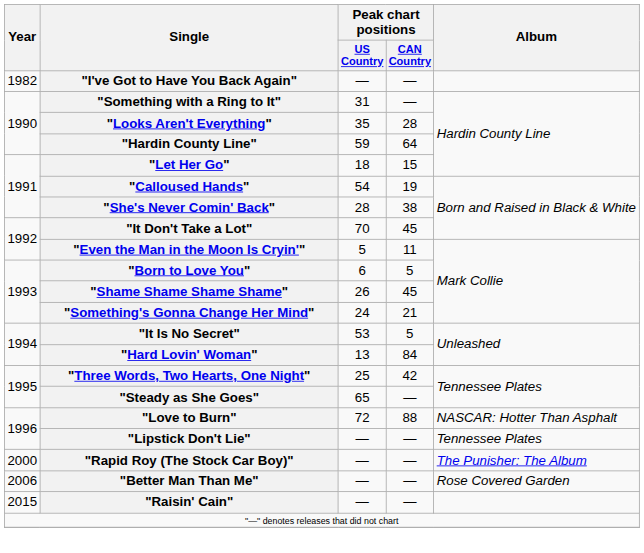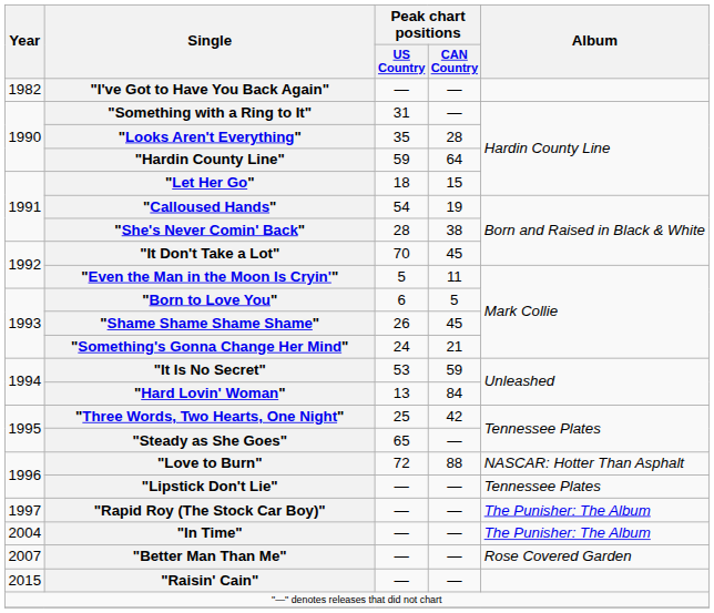 <table class="wikitable plainrowheaders" style="text-align:center;">
 <tr>
 <th rowspan="2">Year</th>
 <th rowspan="2" style="width:22em;">Single</th>
 <th colspan="2">Peak chart<br>positions</th>
 <th rowspan="2">Album</th>
 </tr>
 <tr style="font-size:smaller;">
 <th width="45"><a href='#'>US Country</a></th>
 <th width="45"><a href='#'>CAN Country</a></th>
 </tr>
 <tr>
 <td>1982</td>
 <th scope="row">"I've Got to Have You Back Again"</th>
 <td>—</td>
 <td>—</td>
 <td></td>
 </tr>
 <tr>
 <td rowspan="3">1990</td>
 <th scope="row">"Something with a Ring to It"</th>
 <td>31</td>
 <td>—</td>
 <td align="left" rowspan="4"><em>Hardin County Line</em></td>
 </tr>
 <tr>
 <th scope="row">"<a href='#'>Looks Aren't Everything</a>"</th>
 <td>35</td>
 <td>28</td>
 </tr>
 <tr>
 <th scope="row">"Hardin County Line"</th>
 <td>59</td>
 <td>64</td>
 </tr>
 <tr>
 <td rowspan="3">1991</td>
 <th scope="row">"<a href='#'>Let Her Go</a>"</th>
 <td>18</td>
 <td>15</td>
 </tr>
 <tr>
 <th scope="row">"<a href='#'>Calloused Hands</a>"</th>
 <td>54</td>
 <td>19</td>
 <td align="left" rowspan="3"><em>Born and Raised in Black & White</em></td>
 </tr>
 <tr>
 <th scope="row">"<a href='#'>She's Never Comin' Back</a>"</th>
 <td>28</td>
 <td>38</td>
 </tr>
 <tr>
 <td rowspan="2">1992</td>
 <th scope="row">"It Don't Take a Lot"</th>
 <td>70</td>
 <td>45</td>
 </tr>
 <tr>
 <th scope="row">"<a href='#'>Even the Man in the Moon Is Cryin'</a>"</th>
 <td>5</td>
 <td>11</td>
 <td align="left" rowspan="4"><em>Mark Collie</em></td>
 </tr>
 <tr>
 <td rowspan="3">1993</td>
 <th scope="row">"<a href='#'>Born to Love You</a>"</th>
 <td>6</td>
 <td>5</td>
 </tr>
 <tr>
 <th scope="row">"<a href='#'>Shame Shame Shame Shame</a>"</th>
 <td>26</td>
 <td>45</td>
 </tr>
 <tr>
 <th scope="row">"<a href='#'>Something's Gonna Change Her Mind</a>"</th>
 <td>24</td>
 <td>21</td>
 </tr>
 <tr>
 <td rowspan="2">1994</td>
 <th scope="row">"It Is No Secret"</th>
 <td>53</td>
-<td>5</td>
+<td>59</td>
 <td align="left" rowspan="2"><em>Unleashed</em></td>
 </tr>
 <tr>
 <th scope="row">"<a href='#'>Hard Lovin' Woman</a>"</th>
 <td>13</td>
 <td>84</td>
 </tr>
 <tr>
 <td rowspan="2">1995</td>
 <th scope="row">"<a href='#'>Three Words, Two Hearts, One Night</a>"</th>
 <td>25</td>
 <td>42</td>
 <td align="left" rowspan="2"><em>Tennessee Plates</em></td>
 </tr>
 <tr>
 <th scope="row">"Steady as She Goes"</th>
 <td>65</td>
 <td>—</td>
 </tr>
 <tr>
 <td rowspan="2">1996</td>
 <th scope="row">"Love to Burn"</th>
 <td>72</td>
 <td>88</td>
 <td align="left"><em>NASCAR: Hotter Than Asphalt</em></td>
 </tr>
 <tr>
 <th scope="row">"Lipstick Don't Lie"</th>
 <td>—</td>
 <td>—</td>
 <td align="left"><em>Tennessee Plates</em></td>
 </tr>
 <tr>
-<td>2000</td>
+<td>1997</td>
 <th scope="row">"Rapid Roy (The Stock Car Boy)"</th>
 <td>—</td>
 <td>—</td>
 <td align="left"><em><a href='#'>The Punisher: The Album</a></em></td>
 </tr>
 <tr>
-<td>2006</td>
+<td>2004</td>
+<th scope="row">"In Time"</th>
+<td>—</td>
+<td>—</td>
+<td align="left"><em><a href='#'>The Punisher: The Album</a></em></td>
+</tr>
+<tr>
+<td>2007</td>
 <th scope="row">"Better Man Than Me"</th>
 <td>—</td>
 <td>—</td>
 <td align="left"><em>Rose Covered Garden</em></td>
 </tr>
 <tr>
 <td>2015</td>
 <th scope="row">"Raisin' Cain"<br></th>
 <td>—</td>
 <td>—</td>
 <td></td>
 </tr>
 <tr>
 <td colspan="5" style="font-size:8pt">"—" denotes releases that did not chart</td>
 </tr>
 <tr>
 </tr>
 </table>
